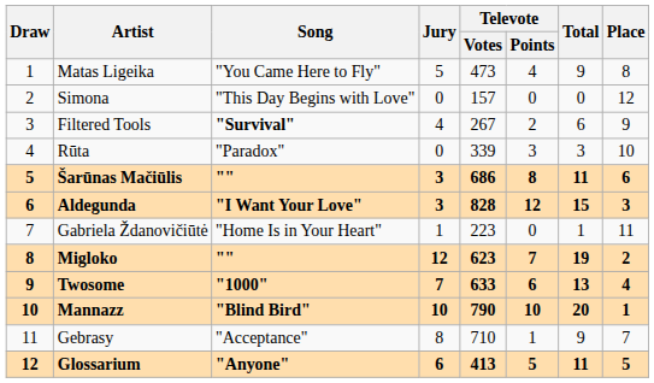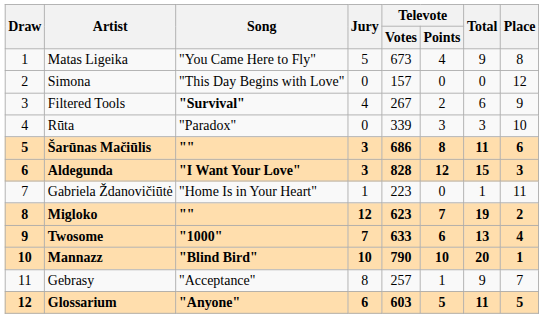 <table class="sortable wikitable" style="margin: 1em auto 1em auto; text-align:center">
 <tr>
 <th rowspan="2">Draw</th>
 <th rowspan="2">Artist</th>
 <th rowspan="2">Song</th>
 <th rowspan="2">Jury</th>
 <th colspan="2">Televote</th>
 <th rowspan="2">Total</th>
 <th rowspan="2">Place</th>
 </tr>
 <tr>
 <th>Votes</th>
 <th>Points</th>
 </tr>
 <tr>
 <td>1</td>
 <td align="left">Matas Ligeika</td>
 <td align="left">"You Came Here to Fly"</td>
 <td>5</td>
-<td>473</td>
+<td>673</td>
 <td>4</td>
 <td>9</td>
 <td>8</td>
 </tr>
 <tr>
 <td>2</td>
 <td align="left">Simona</td>
 <td align="left">"This Day Begins with Love"</td>
 <td>0</td>
 <td>157</td>
 <td>0</td>
 <td>0</td>
 <td>12</td>
 </tr>
 <tr>
 <td>3</td>
 <td align="left">Filtered Tools</td>
 <td align="left"><strong>"Survival"</strong></td>
 <td>4</td>
 <td>267</td>
 <td>2</td>
 <td>6</td>
 <td>9</td>
 </tr>
 <tr>
 <td>4</td>
 <td align="left">Rūta</td>
 <td align="left">"Paradox"</td>
 <td>0</td>
 <td>339</td>
 <td>3</td>
 <td>3</td>
 <td>10</td>
 </tr>
 <tr style="font-weight:bold; background:navajowhite;">
 <td>5</td>
 <td align="left">Šarūnas Mačiūlis</td>
 <td align="left">""</td>
 <td>3</td>
 <td>686</td>
 <td>8</td>
 <td>11</td>
 <td>6</td>
 </tr>
 <tr style="font-weight:bold; background:navajowhite;">
 <td>6</td>
 <td align="left">Aldegunda</td>
 <td align="left">"I Want Your Love"</td>
 <td>3</td>
 <td>828</td>
 <td>12</td>
 <td>15</td>
 <td>3</td>
 </tr>
 <tr>
 <td>7</td>
 <td align="left">Gabriela Ždanovičiūtė</td>
 <td align="left">"Home Is in Your Heart"</td>
 <td>1</td>
 <td>223</td>
 <td>0</td>
 <td>1</td>
 <td>11</td>
 </tr>
 <tr style="font-weight:bold; background:navajowhite;">
 <td>8</td>
 <td align="left">Migloko</td>
 <td align="left">""</td>
 <td>12</td>
 <td>623</td>
 <td>7</td>
 <td>19</td>
 <td>2</td>
 </tr>
 <tr style="font-weight:bold; background:navajowhite;">
 <td>9</td>
 <td align="left">Twosome</td>
 <td align="left">"1000"</td>
 <td>7</td>
 <td>633</td>
 <td>6</td>
 <td>13</td>
 <td>4</td>
 </tr>
 <tr style="font-weight:bold; background:navajowhite;">
 <td>10</td>
 <td align="left">Mannazz</td>
 <td align="left">"Blind Bird"</td>
 <td>10</td>
 <td>790</td>
 <td>10</td>
 <td>20</td>
 <td>1</td>
 </tr>
 <tr>
 <td>11</td>
 <td align="left">Gebrasy</td>
 <td align="left">"Acceptance"</td>
 <td>8</td>
-<td>710</td>
+<td>257</td>
 <td>1</td>
 <td>9</td>
 <td>7</td>
 </tr>
 <tr style="font-weight:bold; background:navajowhite;">
 <td>12</td>
 <td align="left">Glossarium</td>
 <td align="left">"Anyone"</td>
 <td>6</td>
-<td>413</td>
+<td>603</td>
 <td>5</td>
 <td>11</td>
 <td>5</td>
 </tr>
 </table>
